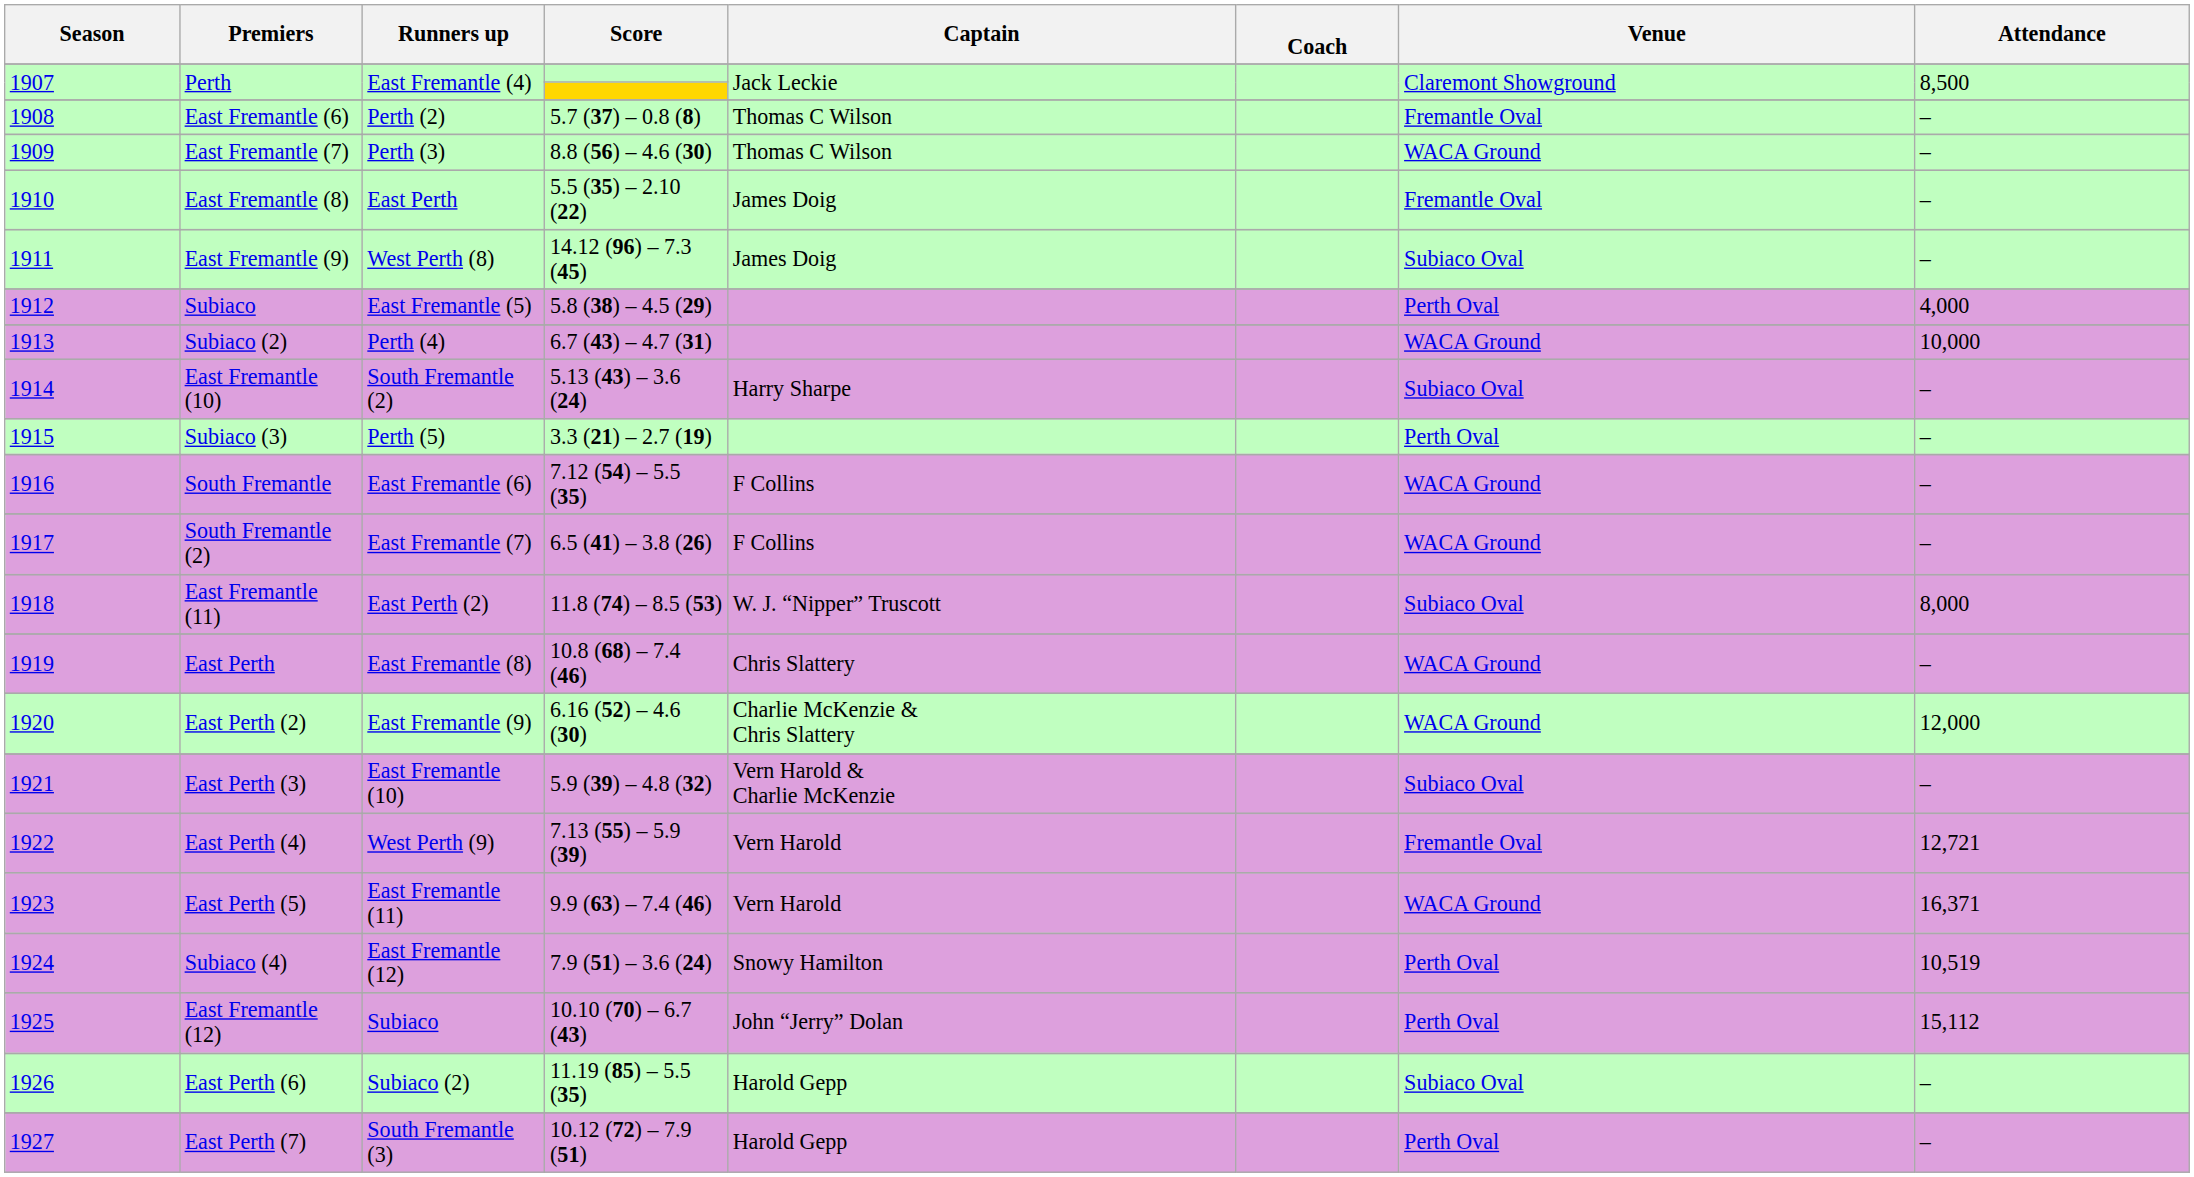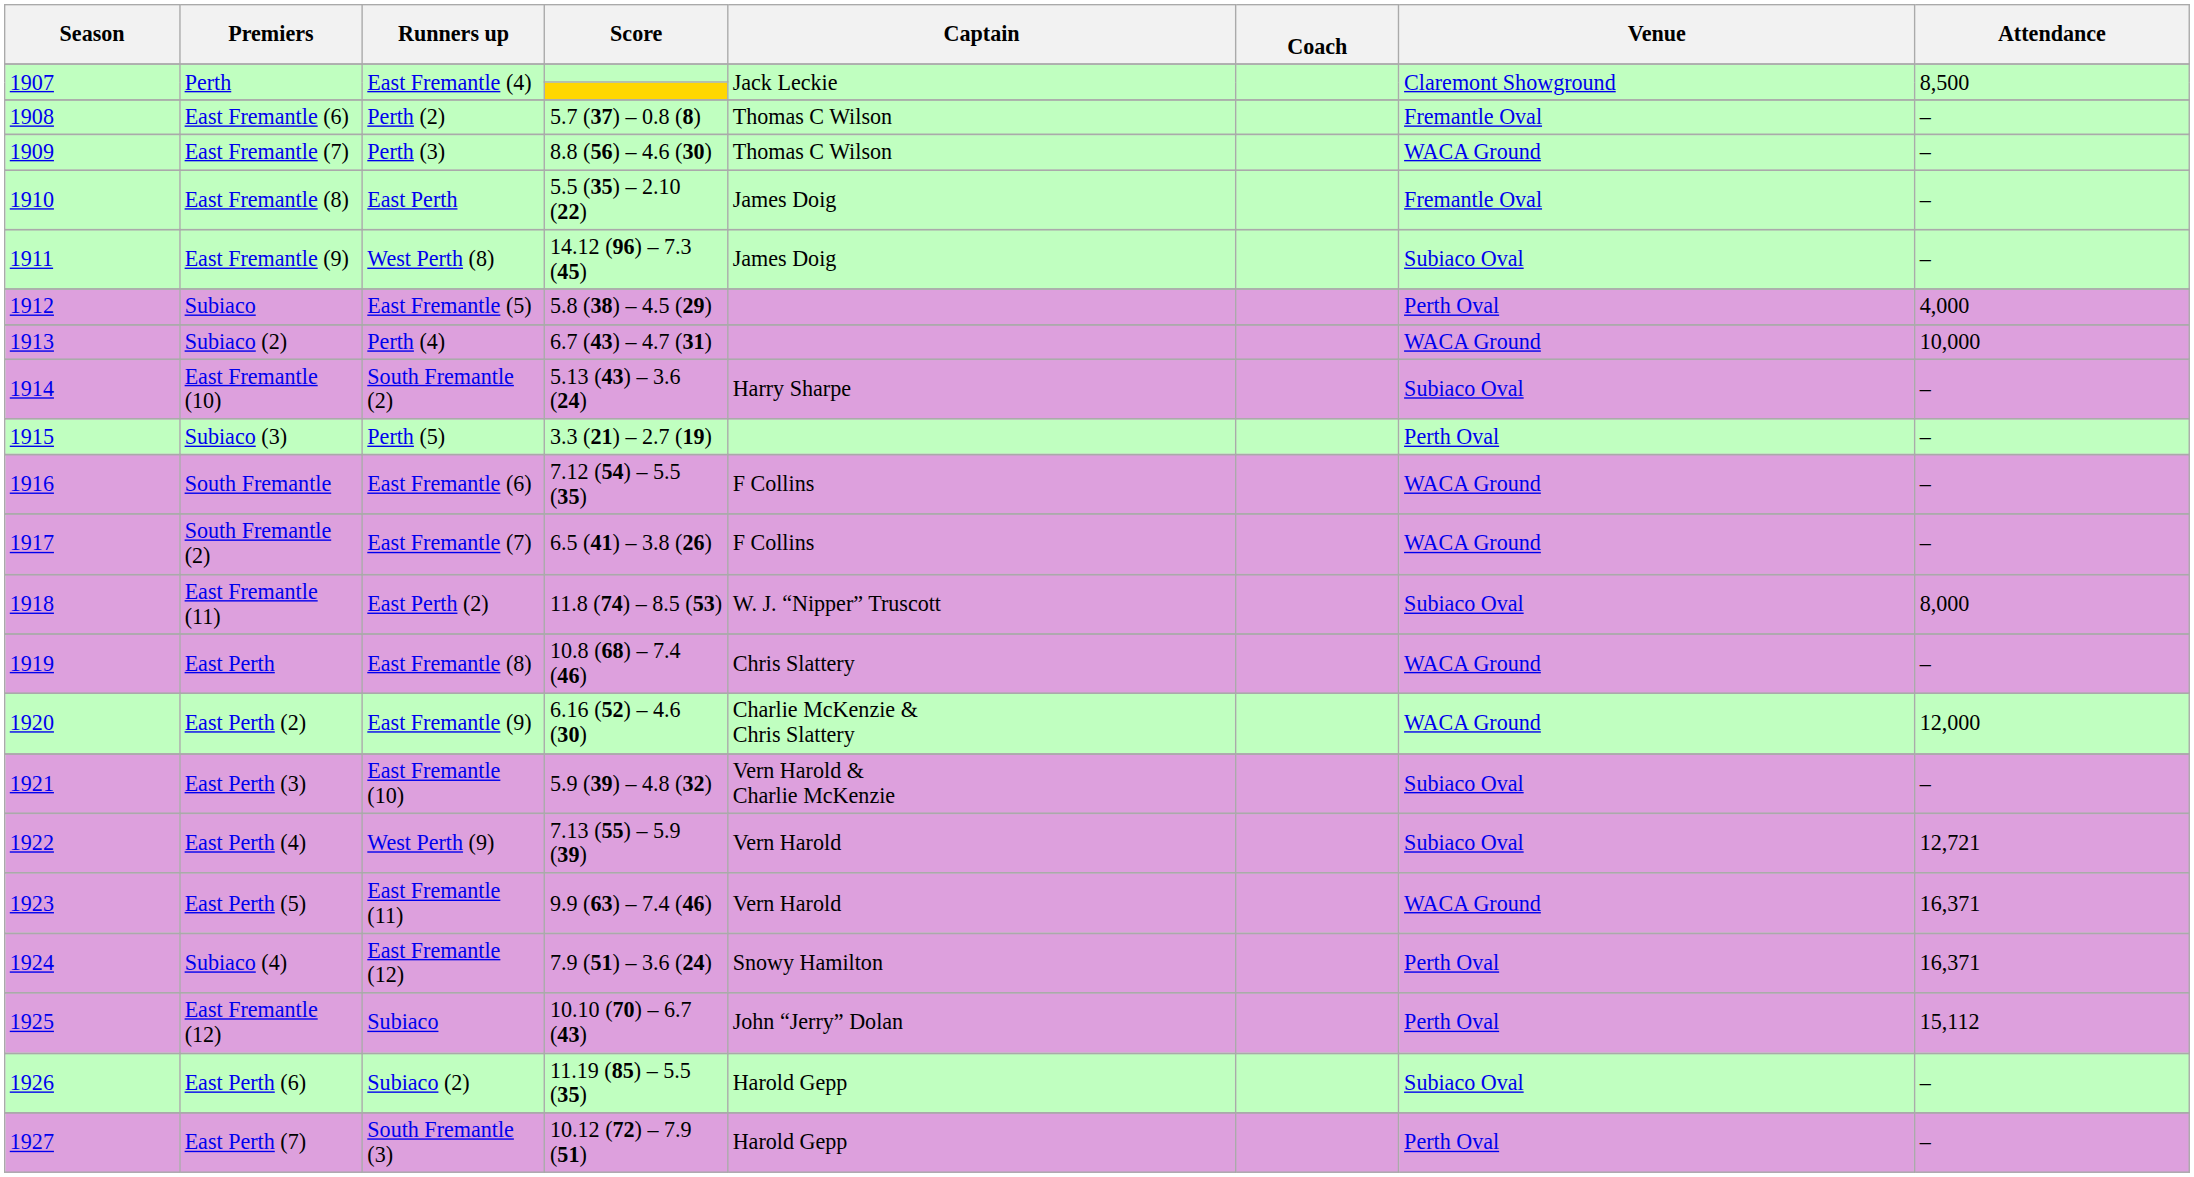 <table class="wikitable sortable" style="text-align:left; width:100%">
 <tr>
 <th>Season</th>
 <th scope="col" style="width: 125px;">Premiers</th>
 <th scope="col" style="width: 125px;">Runners up</th>
 <th scope="col" style="width: 125px;">Score</th>
 <th>Captain</th>
 <th><br>Coach</th>
 <th>Venue</th>
 <th>Attendance</th>
 </tr>
 <tr>
 </tr>
 <tr style="background:#C0FFC0;">
 <td rowspan=2><a href='#'>1907</a></td>
 <td rowspan=2><a href='#'>Perth</a></td>
 <td rowspan=2><a href='#'>East Fremantle</a> (4)</td>
 <td></td>
 <td rowspan=2>Jack Leckie</td>
 <td rowspan=2></td>
 <td rowspan=2><a href='#'>Claremont Showground</a></td>
 <td rowspan=2>8,500</td>
 </tr>
 <tr style="background:#FFD700;">
 <td></td>
 </tr>
 <tr>
 </tr>
 <tr style="background:#C0FFC0;">
 <td><a href='#'>1908</a></td>
 <td><a href='#'>East Fremantle</a> (6)</td>
 <td><a href='#'>Perth</a> (2)</td>
 <td>5.7 (<strong>37</strong>) – 0.8 (<strong>8</strong>)</td>
 <td>Thomas C Wilson</td>
 <td></td>
 <td><a href='#'>Fremantle Oval</a></td>
 <td>–</td>
 </tr>
 <tr>
 </tr>
 <tr style="background:#C0FFC0;">
 <td><a href='#'>1909</a></td>
 <td><a href='#'>East Fremantle</a> (7)</td>
 <td><a href='#'>Perth</a> (3)</td>
 <td>8.8 (<strong>56</strong>) – 4.6 (<strong>30</strong>)</td>
 <td>Thomas C Wilson</td>
 <td></td>
 <td><a href='#'>WACA Ground</a></td>
 <td>–</td>
 </tr>
 <tr>
 </tr>
 <tr style="background:#C0FFC0;">
 <td><a href='#'>1910</a></td>
 <td><a href='#'>East Fremantle</a> (8)</td>
 <td><a href='#'>East Perth</a></td>
 <td>5.5 (<strong>35</strong>) – 2.10 (<strong>22</strong>)</td>
 <td>James Doig</td>
 <td></td>
 <td><a href='#'>Fremantle Oval</a></td>
 <td>–</td>
 </tr>
 <tr>
 </tr>
 <tr style="background:#C0FFC0;">
 <td><a href='#'>1911</a></td>
 <td><a href='#'>East Fremantle</a> (9)</td>
 <td><a href='#'>West Perth</a> (8)</td>
 <td>14.12 (<strong>96</strong>) – 7.3 (<strong>45</strong>)</td>
 <td>James Doig</td>
 <td></td>
 <td><a href='#'>Subiaco Oval</a></td>
 <td>–</td>
 </tr>
 <tr>
 </tr>
 <tr style="background:#DDA0DD;">
 <td><a href='#'>1912</a></td>
 <td><a href='#'>Subiaco</a></td>
 <td><a href='#'>East Fremantle</a> (5)</td>
 <td>5.8 (<strong>38</strong>) – 4.5 (<strong>29</strong>)</td>
 <td></td>
 <td></td>
 <td><a href='#'>Perth Oval</a></td>
 <td>4,000</td>
 </tr>
 <tr>
 </tr>
 <tr style="background:#DDA0DD;">
 <td><a href='#'>1913</a></td>
 <td><a href='#'>Subiaco</a> (2)</td>
 <td><a href='#'>Perth</a> (4)</td>
 <td>6.7 (<strong>43</strong>) – 4.7 (<strong>31</strong>)</td>
 <td></td>
 <td></td>
 <td><a href='#'>WACA Ground</a></td>
 <td>10,000</td>
 </tr>
 <tr>
 </tr>
 <tr style="background:#DDA0DD;">
 <td><a href='#'>1914</a></td>
 <td><a href='#'>East Fremantle</a> (10)</td>
 <td><a href='#'>South Fremantle</a> (2)</td>
 <td>5.13 (<strong>43</strong>) – 3.6 (<strong>24</strong>)</td>
 <td>Harry Sharpe</td>
 <td></td>
 <td><a href='#'>Subiaco Oval</a></td>
 <td>–</td>
 </tr>
 <tr>
 </tr>
 <tr style="background:#C0FFC0;">
 <td><a href='#'>1915</a></td>
 <td><a href='#'>Subiaco</a> (3)</td>
 <td><a href='#'>Perth</a> (5)</td>
 <td>3.3 (<strong>21</strong>) – 2.7 (<strong>19</strong>)</td>
 <td></td>
 <td></td>
 <td><a href='#'>Perth Oval</a></td>
 <td>–</td>
 </tr>
 <tr>
 </tr>
 <tr style="background:#DDA0DD;">
 <td><a href='#'>1916</a></td>
 <td><a href='#'>South Fremantle</a></td>
 <td><a href='#'>East Fremantle</a> (6)</td>
 <td>7.12 (<strong>54</strong>) – 5.5 (<strong>35</strong>)</td>
 <td>F Collins</td>
 <td></td>
 <td><a href='#'>WACA Ground</a></td>
 <td>–</td>
 </tr>
 <tr>
 </tr>
 <tr style="background:#DDA0DD;">
 <td><a href='#'>1917</a></td>
 <td><a href='#'>South Fremantle</a> (2)</td>
 <td><a href='#'>East Fremantle</a> (7)</td>
 <td>6.5 (<strong>41</strong>) – 3.8 (<strong>26</strong>)</td>
 <td>F Collins</td>
 <td></td>
 <td><a href='#'>WACA Ground</a></td>
 <td>–</td>
 </tr>
 <tr>
 </tr>
 <tr style="background:#DDA0DD;">
 <td><a href='#'>1918</a></td>
 <td><a href='#'>East Fremantle</a> (11)</td>
 <td><a href='#'>East Perth</a> (2)</td>
 <td>11.8 (<strong>74</strong>) – 8.5 (<strong>53</strong>)</td>
 <td>W. J. “Nipper” Truscott</td>
 <td></td>
 <td><a href='#'>Subiaco Oval</a></td>
 <td>8,000</td>
 </tr>
 <tr>
 </tr>
 <tr style="background:#DDA0DD;">
 <td><a href='#'>1919</a></td>
 <td><a href='#'>East Perth</a></td>
 <td><a href='#'>East Fremantle</a> (8)</td>
 <td>10.8 (<strong>68</strong>) – 7.4 (<strong>46</strong>)</td>
 <td>Chris Slattery</td>
 <td></td>
 <td><a href='#'>WACA Ground</a></td>
 <td>–</td>
 </tr>
 <tr>
 </tr>
 <tr style="background:#C0FFC0;">
 <td><a href='#'>1920</a></td>
 <td><a href='#'>East Perth</a> (2)</td>
 <td><a href='#'>East Fremantle</a> (9)</td>
 <td>6.16 (<strong>52</strong>) – 4.6 (<strong>30</strong>)</td>
 <td>Charlie McKenzie &<br> Chris Slattery</td>
 <td></td>
 <td><a href='#'>WACA Ground</a></td>
 <td>12,000</td>
 </tr>
 <tr>
 </tr>
 <tr style="background:#DDA0DD;">
 <td><a href='#'>1921</a></td>
 <td><a href='#'>East Perth</a> (3)</td>
 <td><a href='#'>East Fremantle</a> (10)</td>
 <td>5.9 (<strong>39</strong>) – 4.8 (<strong>32</strong>)</td>
 <td>Vern Harold &<br> Charlie McKenzie</td>
 <td></td>
 <td><a href='#'>Subiaco Oval</a></td>
 <td>–</td>
 </tr>
 <tr>
 </tr>
 <tr style="background:#DDA0DD;">
 <td><a href='#'>1922</a></td>
 <td><a href='#'>East Perth</a> (4)</td>
 <td><a href='#'>West Perth</a> (9)</td>
 <td>7.13 (<strong>55</strong>) – 5.9 (<strong>39</strong>)</td>
 <td>Vern Harold</td>
 <td></td>
-<td><a href='#'>Fremantle Oval</a></td>
+<td><a href='#'>Subiaco Oval</a></td>
 <td>12,721</td>
 </tr>
 <tr>
 </tr>
 <tr style="background:#DDA0DD;">
 <td><a href='#'>1923</a></td>
 <td><a href='#'>East Perth</a> (5)</td>
 <td><a href='#'>East Fremantle</a> (11)</td>
 <td>9.9 (<strong>63</strong>) – 7.4 (<strong>46</strong>)</td>
 <td>Vern Harold</td>
 <td></td>
 <td><a href='#'>WACA Ground</a></td>
 <td>16,371</td>
 </tr>
 <tr>
 </tr>
 <tr style="background:#DDA0DD;">
 <td><a href='#'>1924</a></td>
 <td><a href='#'>Subiaco</a> (4)</td>
 <td><a href='#'>East Fremantle</a> (12)</td>
 <td>7.9 (<strong>51</strong>) – 3.6 (<strong>24</strong>)</td>
 <td>Snowy Hamilton</td>
 <td></td>
 <td><a href='#'>Perth Oval</a></td>
-<td>10,519</td>
+<td>16,371</td>
 </tr>
 <tr>
 </tr>
 <tr style="background:#DDA0DD;">
 <td><a href='#'>1925</a></td>
 <td><a href='#'>East Fremantle</a> (12)</td>
 <td><a href='#'>Subiaco</a></td>
 <td>10.10 (<strong>70</strong>) – 6.7 (<strong>43</strong>)</td>
 <td>John “Jerry” Dolan</td>
 <td></td>
 <td><a href='#'>Perth Oval</a></td>
 <td>15,112</td>
 </tr>
 <tr>
 </tr>
 <tr style="background:#C0FFC0;">
 <td><a href='#'>1926</a></td>
 <td><a href='#'>East Perth</a> (6)</td>
 <td><a href='#'>Subiaco</a> (2)</td>
 <td>11.19 (<strong>85</strong>) – 5.5 (<strong>35</strong>)</td>
 <td>Harold Gepp</td>
 <td></td>
 <td><a href='#'>Subiaco Oval</a></td>
 <td>–</td>
 </tr>
 <tr>
 </tr>
 <tr style="background:#DDA0DD;">
 <td><a href='#'>1927</a></td>
 <td><a href='#'>East Perth</a> (7)</td>
 <td><a href='#'>South Fremantle</a> (3)</td>
 <td>10.12 (<strong>72</strong>) – 7.9 (<strong>51</strong>)</td>
 <td>Harold Gepp</td>
 <td></td>
 <td><a href='#'>Perth Oval</a></td>
 <td>–</td>
 </tr>
 </table>
